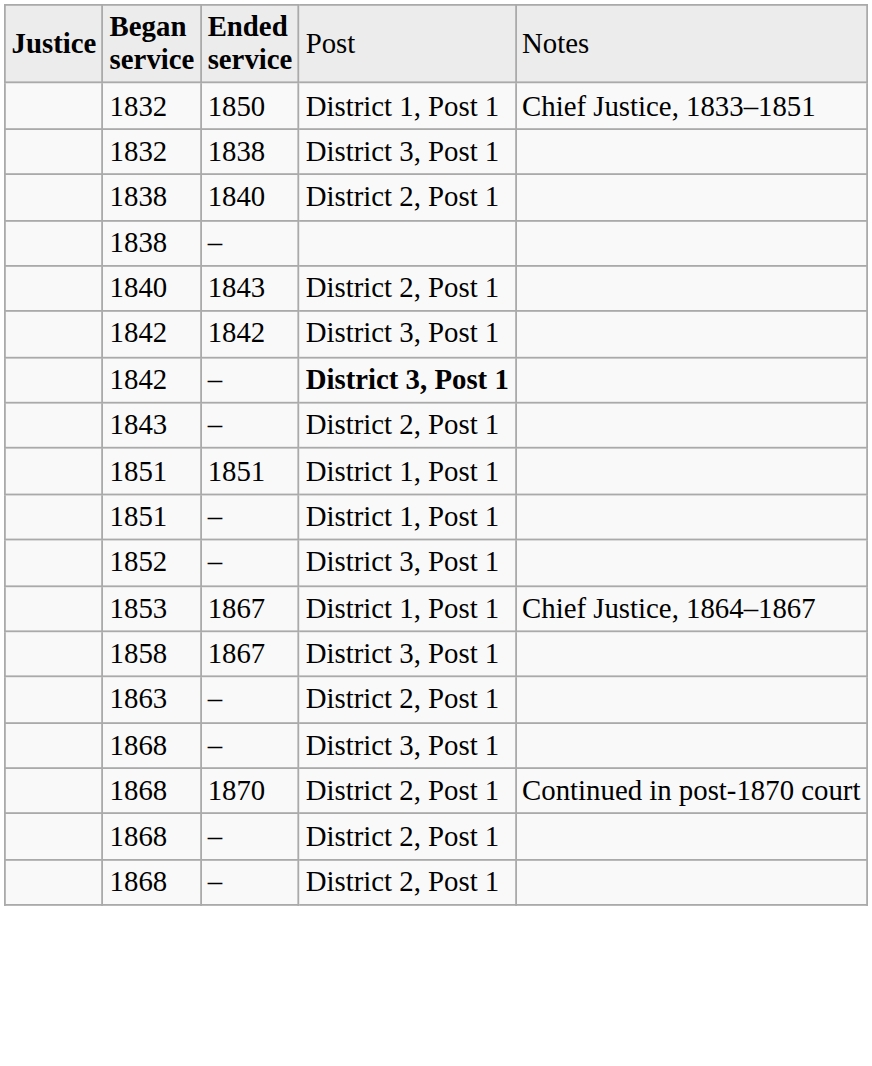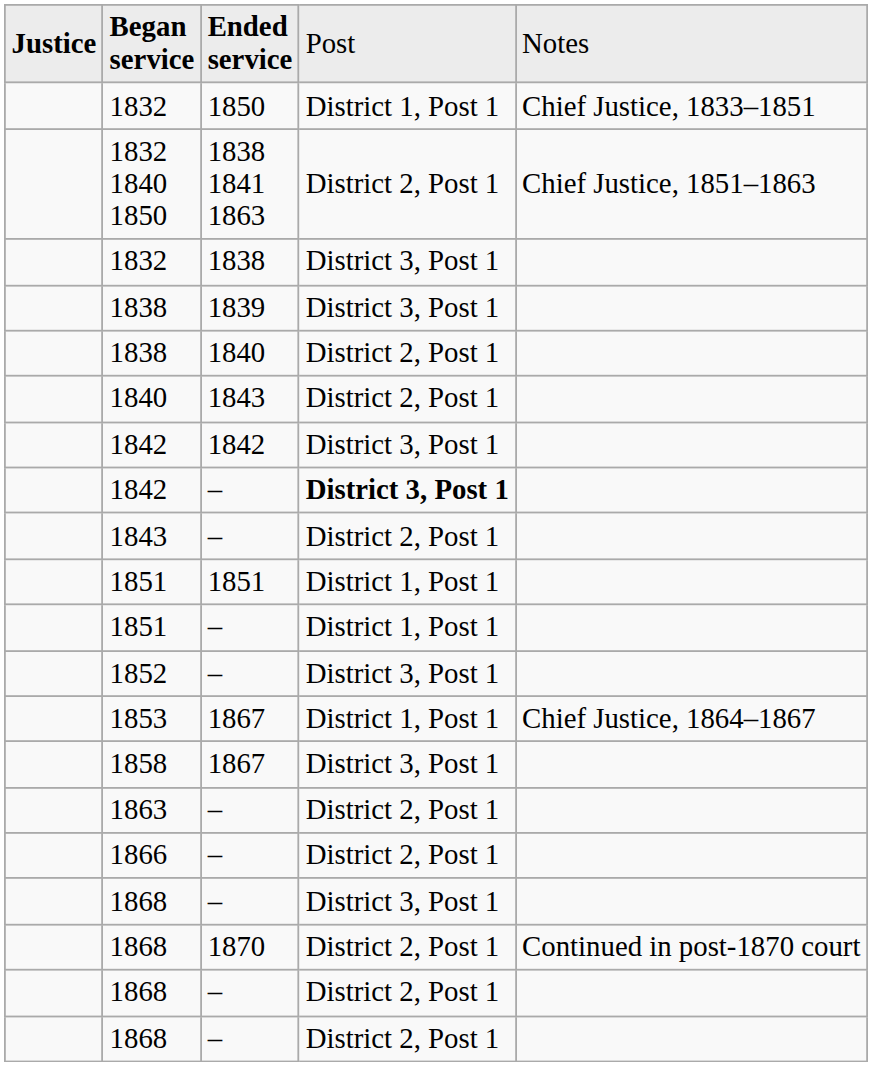 <table class="sortable wikitable">
 <tr bgcolor="#ececec">
 <td><strong>Justice</strong></td>
 <td><strong>Began<br>service</strong></td>
 <td><strong>Ended<br>service</strong></td>
 <td>Post</td>
 <td>Notes</td>
 </tr>
 <tr>
 <td></td>
 <td>1832</td>
 <td>1850</td>
 <td>District 1, Post 1</td>
 <td>Chief Justice, 1833–1851</td>
 </tr>
 <tr>
 <td></td>
+<td>1832<br>1840<br>1850</td>
+<td>1838<br>1841<br>1863</td>
+<td>District 2, Post 1</td>
+<td>Chief Justice, 1851–1863</td>
+</tr>
+<tr>
+<td></td>
 <td>1832</td>
 <td>1838</td>
 <td>District 3, Post 1</td>
 <td></td>
 </tr>
 <tr>
 <td></td>
 <td>1838</td>
-<td>1840</td>
-<td>District 2, Post 1</td>
+<td>1839</td>
+<td>District 3, Post 1</td>
 <td></td>
 </tr>
 <tr>
 <td></td>
 <td>1838</td>
-<td>–</td>
-<td></td>
+<td>1840</td>
+<td>District 2, Post 1</td>
 <td></td>
 </tr>
 <tr>
 <td></td>
 <td>1840</td>
 <td>1843</td>
 <td>District 2, Post 1</td>
 <td></td>
 </tr>
 <tr>
 <td></td>
 <td>1842</td>
 <td>1842</td>
 <td>District 3, Post 1</td>
 <td></td>
 </tr>
 <tr>
 <td></td>
 <td>1842</td>
 <td>–</td>
 <td><strong>District 3, Post 1</strong></td>
 <td></td>
 </tr>
 <tr>
 <td></td>
 <td>1843</td>
 <td>–</td>
 <td>District 2, Post 1</td>
 <td></td>
 </tr>
 <tr>
 <td></td>
 <td>1851</td>
 <td>1851</td>
 <td>District 1, Post 1</td>
 <td></td>
 </tr>
 <tr>
 <td></td>
 <td>1851</td>
 <td>–</td>
 <td>District 1, Post 1</td>
 <td></td>
 </tr>
 <tr>
 <td></td>
 <td>1852</td>
 <td>–</td>
 <td>District 3, Post 1</td>
 <td></td>
 </tr>
 <tr>
 <td></td>
 <td>1853</td>
 <td>1867</td>
 <td>District 1, Post 1</td>
 <td>Chief Justice, 1864–1867</td>
 </tr>
 <tr>
 <td></td>
 <td>1858</td>
 <td>1867</td>
 <td>District 3, Post 1</td>
 <td></td>
 </tr>
 <tr>
 <td></td>
 <td>1863</td>
 <td>–</td>
 <td>District 2, Post 1</td>
 <td></td>
 </tr>
 <tr>
 <td></td>
+<td>1866</td>
+<td>–</td>
+<td>District 2, Post 1</td>
+<td></td>
+</tr>
+<tr>
+<td></td>
 <td>1868</td>
 <td>–</td>
 <td>District 3, Post 1</td>
 <td></td>
 </tr>
 <tr>
 <td></td>
 <td>1868</td>
 <td>1870</td>
 <td>District 2, Post 1</td>
 <td>Continued in post-1870 court</td>
 </tr>
 <tr>
 <td></td>
 <td>1868</td>
 <td>–</td>
 <td>District 2, Post 1</td>
 <td></td>
 </tr>
 <tr>
 <td></td>
 <td>1868</td>
 <td>–</td>
 <td>District 2, Post 1</td>
 <td></td>
 </tr>
 </table>
